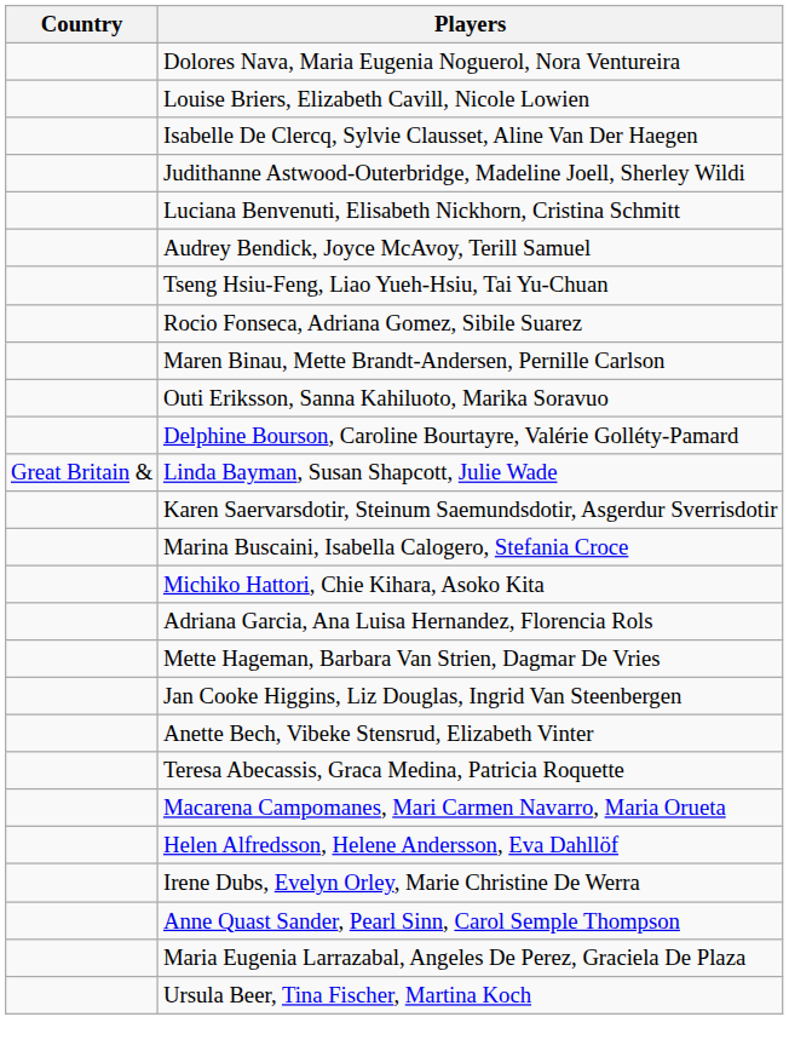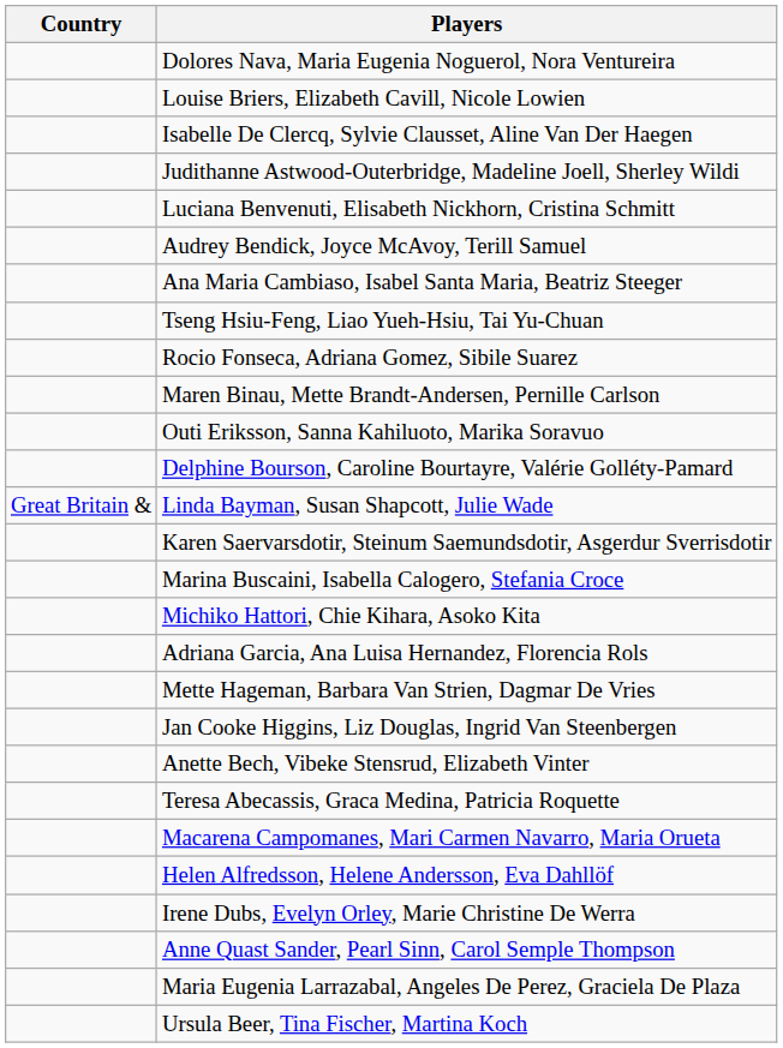 <table class="wikitable" style="font-size:95%;">
 <tr>
 <th>Country</th>
 <th>Players</th>
 </tr>
 <tr>
 <td></td>
 <td>Dolores Nava, Maria Eugenia Noguerol, Nora Ventureira</td>
 </tr>
 <tr>
 <td></td>
 <td>Louise Briers, Elizabeth Cavill, Nicole Lowien</td>
 </tr>
 <tr>
 <td></td>
 <td>Isabelle De Clercq, Sylvie Clausset, Aline Van Der Haegen</td>
 </tr>
 <tr>
 <td></td>
 <td>Judithanne Astwood-Outerbridge, Madeline Joell, Sherley Wildi</td>
 </tr>
 <tr>
 <td></td>
 <td>Luciana Benvenuti, Elisabeth Nickhorn, Cristina Schmitt</td>
 </tr>
 <tr>
 <td></td>
 <td>Audrey Bendick, Joyce McAvoy, Terill Samuel</td>
+</tr>
+<tr>
+<td></td>
+<td>Ana Maria Cambiaso, Isabel Santa Maria, Beatriz Steeger</td>
 </tr>
 <tr>
 <td></td>
 <td>Tseng Hsiu-Feng, Liao Yueh-Hsiu, Tai Yu-Chuan</td>
 </tr>
 <tr>
 <td></td>
 <td>Rocio Fonseca, Adriana Gomez, Sibile Suarez</td>
 </tr>
 <tr>
 <td></td>
 <td>Maren Binau, Mette Brandt-Andersen, Pernille Carlson</td>
 </tr>
 <tr>
 <td></td>
 <td>Outi Eriksson, Sanna Kahiluoto, Marika Soravuo</td>
 </tr>
 <tr>
 <td></td>
 <td><a href='#'>Delphine Bourson</a>, Caroline Bourtayre, Valérie Golléty-Pamard</td>
 </tr>
 <tr>
 <td> <a href='#'>Great Britain</a> &<br></td>
 <td><a href='#'>Linda Bayman</a>, Susan Shapcott, <a href='#'>Julie Wade</a></td>
 </tr>
 <tr>
 <td></td>
 <td>Karen Saervarsdotir, Steinum Saemundsdotir, Asgerdur Sverrisdotir</td>
 </tr>
 <tr>
 <td></td>
 <td>Marina Buscaini, Isabella Calogero, <a href='#'>Stefania Croce</a></td>
 </tr>
 <tr>
 <td></td>
 <td><a href='#'>Michiko Hattori</a>, Chie Kihara, Asoko Kita</td>
 </tr>
 <tr>
 <td></td>
 <td>Adriana Garcia, Ana Luisa Hernandez, Florencia Rols</td>
 </tr>
 <tr>
 <td></td>
 <td>Mette Hageman, Barbara Van Strien, Dagmar De Vries</td>
 </tr>
 <tr>
 <td></td>
 <td>Jan Cooke Higgins, Liz Douglas, Ingrid Van Steenbergen</td>
 </tr>
 <tr>
 <td></td>
 <td>Anette Bech, Vibeke Stensrud, Elizabeth Vinter</td>
 </tr>
 <tr>
 <td></td>
 <td>Teresa Abecassis, Graca Medina, Patricia Roquette</td>
 </tr>
 <tr>
 <td></td>
 <td><a href='#'>Macarena Campomanes</a>, <a href='#'>Mari Carmen Navarro</a>, <a href='#'>Maria Orueta</a></td>
 </tr>
 <tr>
 <td></td>
 <td><a href='#'>Helen Alfredsson</a>, <a href='#'>Helene Andersson</a>,  <a href='#'>Eva Dahllöf</a></td>
 </tr>
 <tr>
 <td></td>
 <td>Irene Dubs, <a href='#'>Evelyn Orley</a>, Marie Christine De Werra</td>
 </tr>
 <tr>
 <td></td>
 <td><a href='#'>Anne Quast Sander</a>, <a href='#'>Pearl Sinn</a>, <a href='#'>Carol Semple Thompson</a></td>
 </tr>
 <tr>
 <td></td>
 <td>Maria Eugenia Larrazabal, Angeles De Perez, Graciela De Plaza</td>
 </tr>
 <tr>
 <td></td>
 <td>Ursula Beer, <a href='#'>Tina Fischer</a>, <a href='#'>Martina Koch</a></td>
 </tr>
 </table>
